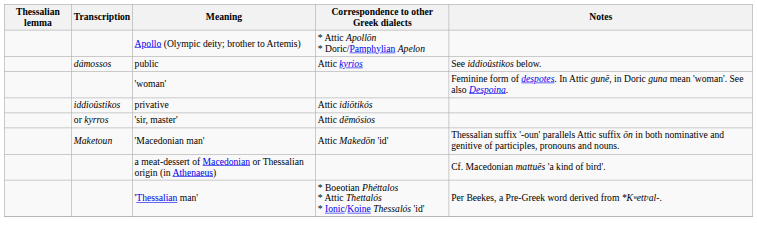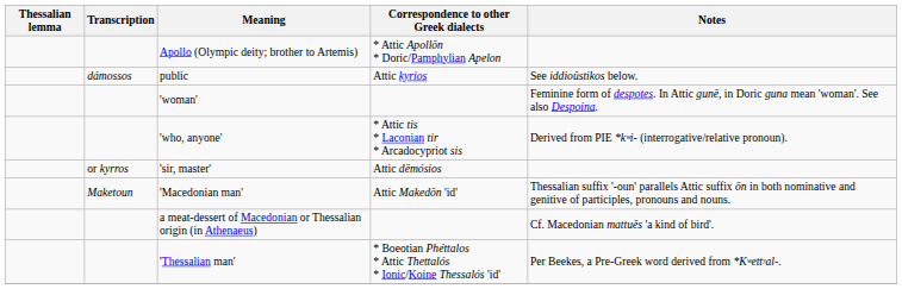 <table class="wikitable">
 <tr>
 <th>Thessalian lemma</th>
 <th>Transcription</th>
 <th>Meaning</th>
 <th>Correspondence to other Greek dialects</th>
 <th>Notes</th>
 </tr>
 <tr>
 <td><strong></strong></td>
 <td><em></em></td>
 <td><a href='#'>Apollo</a> (Olympic deity; brother to Artemis)</td>
 <td>* Attic <strong></strong> <em>Apollōn</em> <br> * Doric/<a href='#'>Pamphylian</a> <strong></strong> <em>Apelon</em></td>
 <td></td>
 </tr>
 <tr>
 <td><strong></strong></td>
 <td><em>dámossos</em></td>
 <td>public</td>
 <td>Attic <em><a href='#'>kyrios</a></em></td>
 <td>See <em>iddioûstikos</em> below.</td>
 </tr>
 <tr>
 <td><strong></strong></td>
 <td><em></em></td>
 <td>'woman'</td>
 <td></td>
 <td>Feminine form of <em><a href='#'>despotes</a></em>. In Attic <em>gunē</em>, in Doric <em>guna</em> mean 'woman'. See also <em><a href='#'>Despoina</a></em>.</td>
 </tr>
 <tr>
 <td><strong></strong></td>
-<td><em>iddioûstikos</em></td>
-<td>privative</td>
-<td>Attic <em>idiōtikós</em></td>
-<td></td>
+<td><em></em></td>
+<td>'who, anyone'</td>
+<td>* Attic <em>tis</em> <br> * <a href='#'>Laconian</a> <em>tir</em> <br> * Arcadocypriot <em>sis</em></td>
+<td>Derived from PIE <em>*kʷi-</em> (interrogative/relative pronoun).</td>
 </tr>
 <tr>
 <td><strong></strong></td>
 <td><em></em> or <em>kyrros</em></td>
 <td>'sir, master'</td>
 <td>Attic <em>dēmósios</em></td>
 <td></td>
 </tr>
 <tr>
 <td><strong></strong></td>
 <td><em>Maketoun</em></td>
 <td>'Macedonian man'</td>
 <td>Attic <strong></strong> <em>Makedōn</em> 'id'</td>
 <td>Thessalian suffix <em></em> '-oun' parallels Attic suffix <strong></strong> <em>ōn</em> in both nominative and genitive of participles, pronouns and nouns.</td>
 </tr>
 <tr>
 <td><strong></strong></td>
 <td><em></em></td>
 <td>a meat-dessert of <a href='#'>Macedonian</a> or Thessalian origin (in <a href='#'>Athenaeus</a>)</td>
 <td></td>
 <td>Cf. Macedonian <em>mattuēs</em> 'a kind of bird'.</td>
 </tr>
 <tr>
 <td><strong></strong> <br> <strong></strong></td>
 <td></td>
 <td>'<a href='#'>Thessalian</a> man'</td>
 <td>* Boeotian <strong></strong> <em>Phéttalos</em> <br> * Attic <strong></strong> <em>Thettalós</em> <br> * <a href='#'>Ionic</a>/<a href='#'>Koine</a> <strong></strong> <em>Thessalós</em> 'id'</td>
 <td> Per Beekes, a Pre-Greek word derived from <em>*Kʷettʸal-</em>.</td>
 </tr>
 <tr>
 </tr>
 </table>
